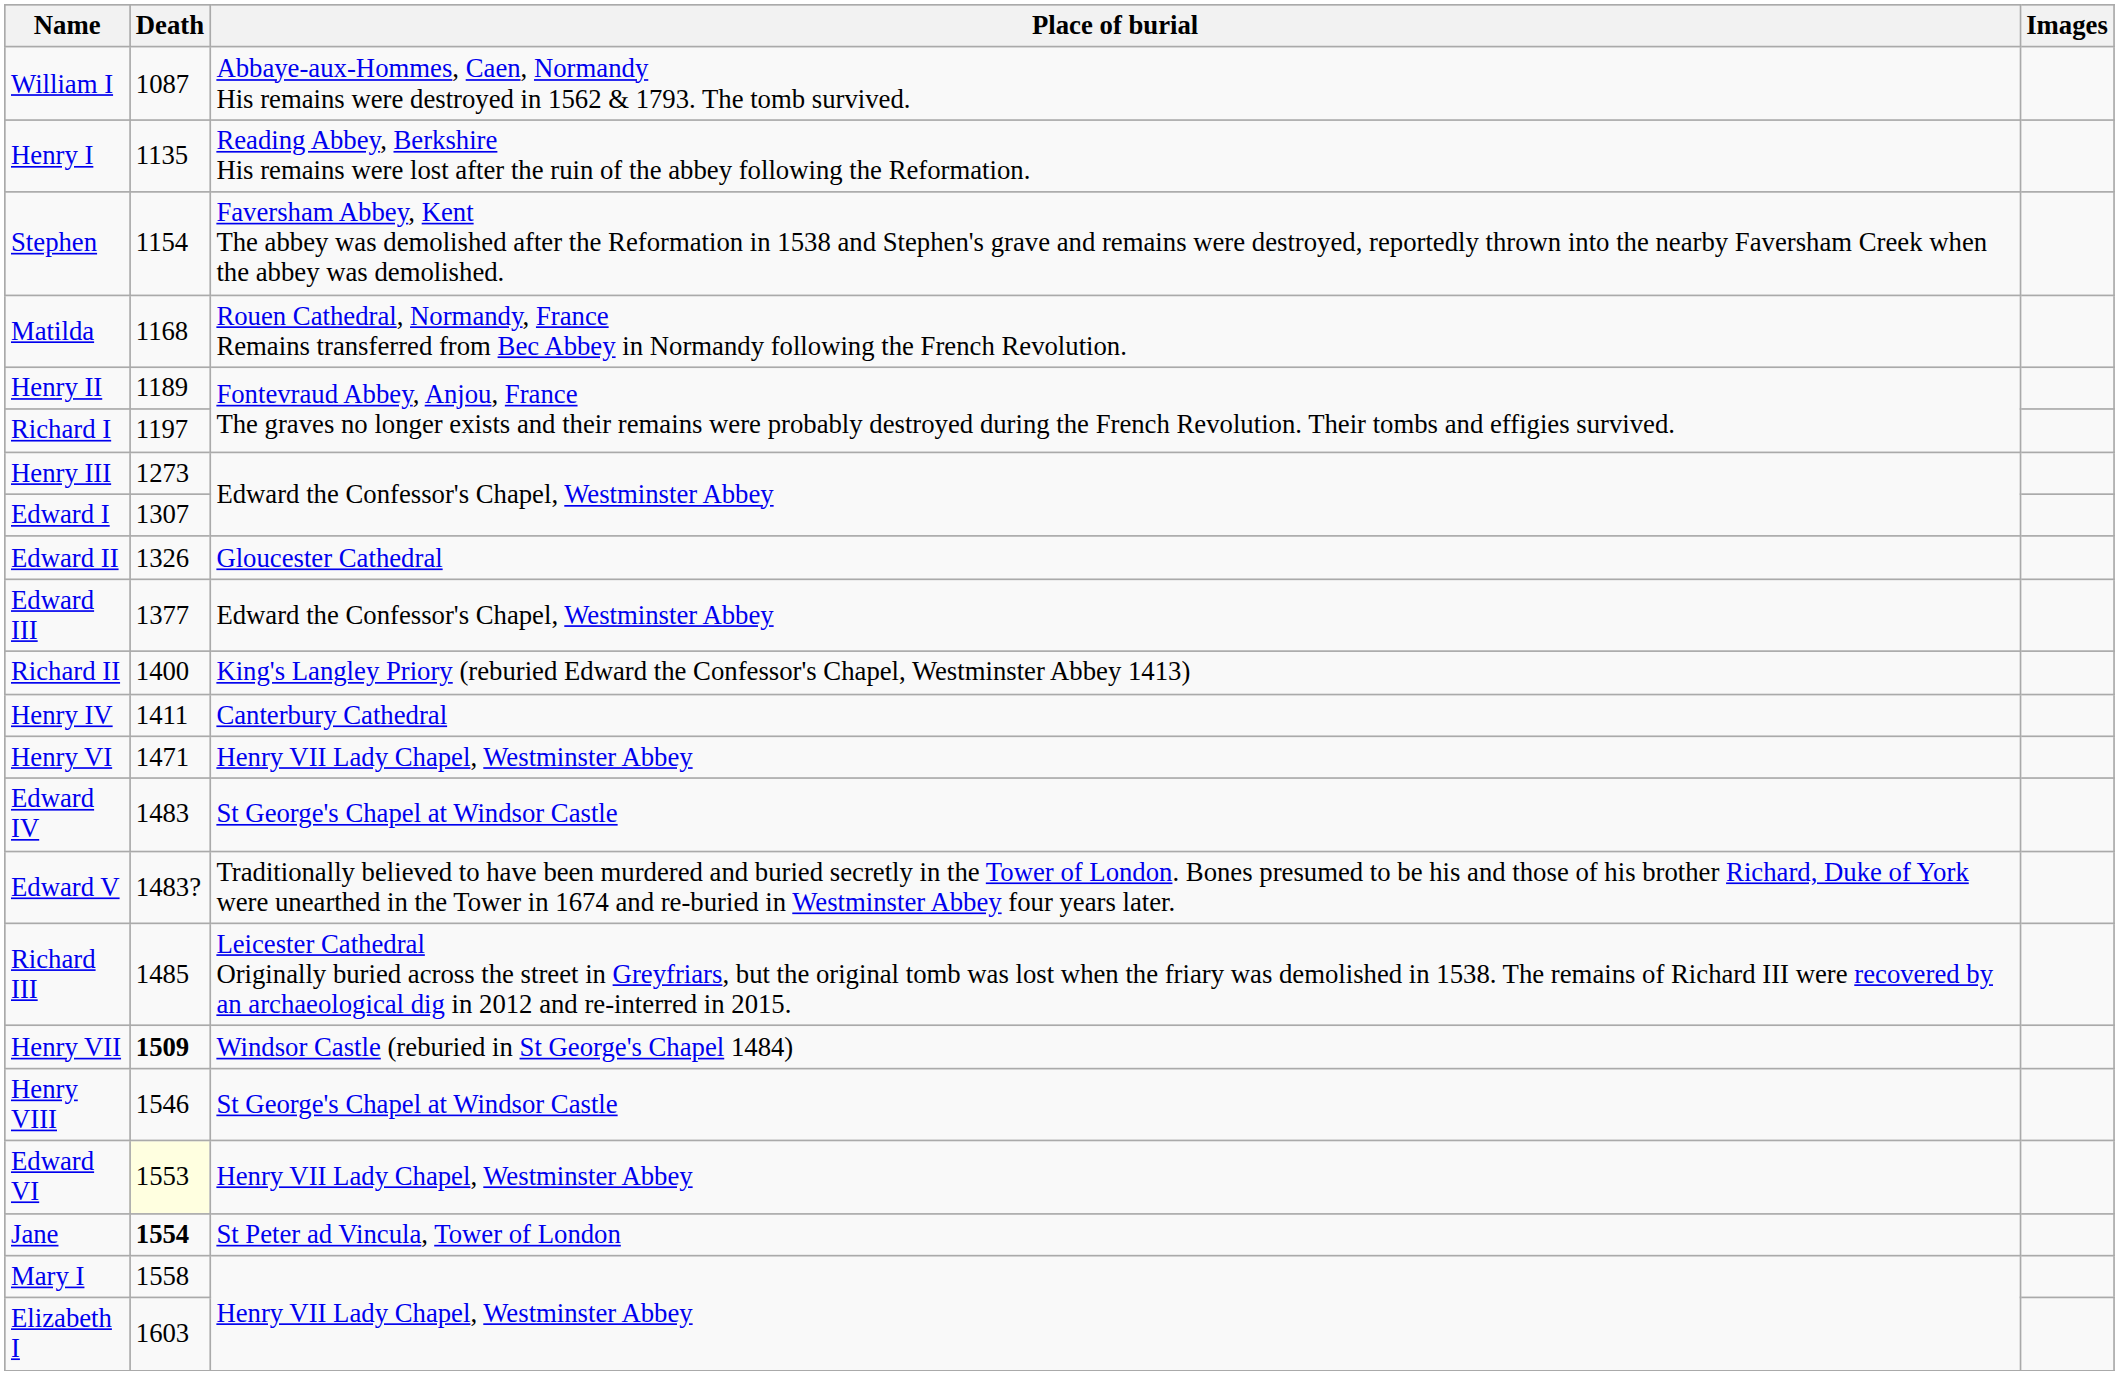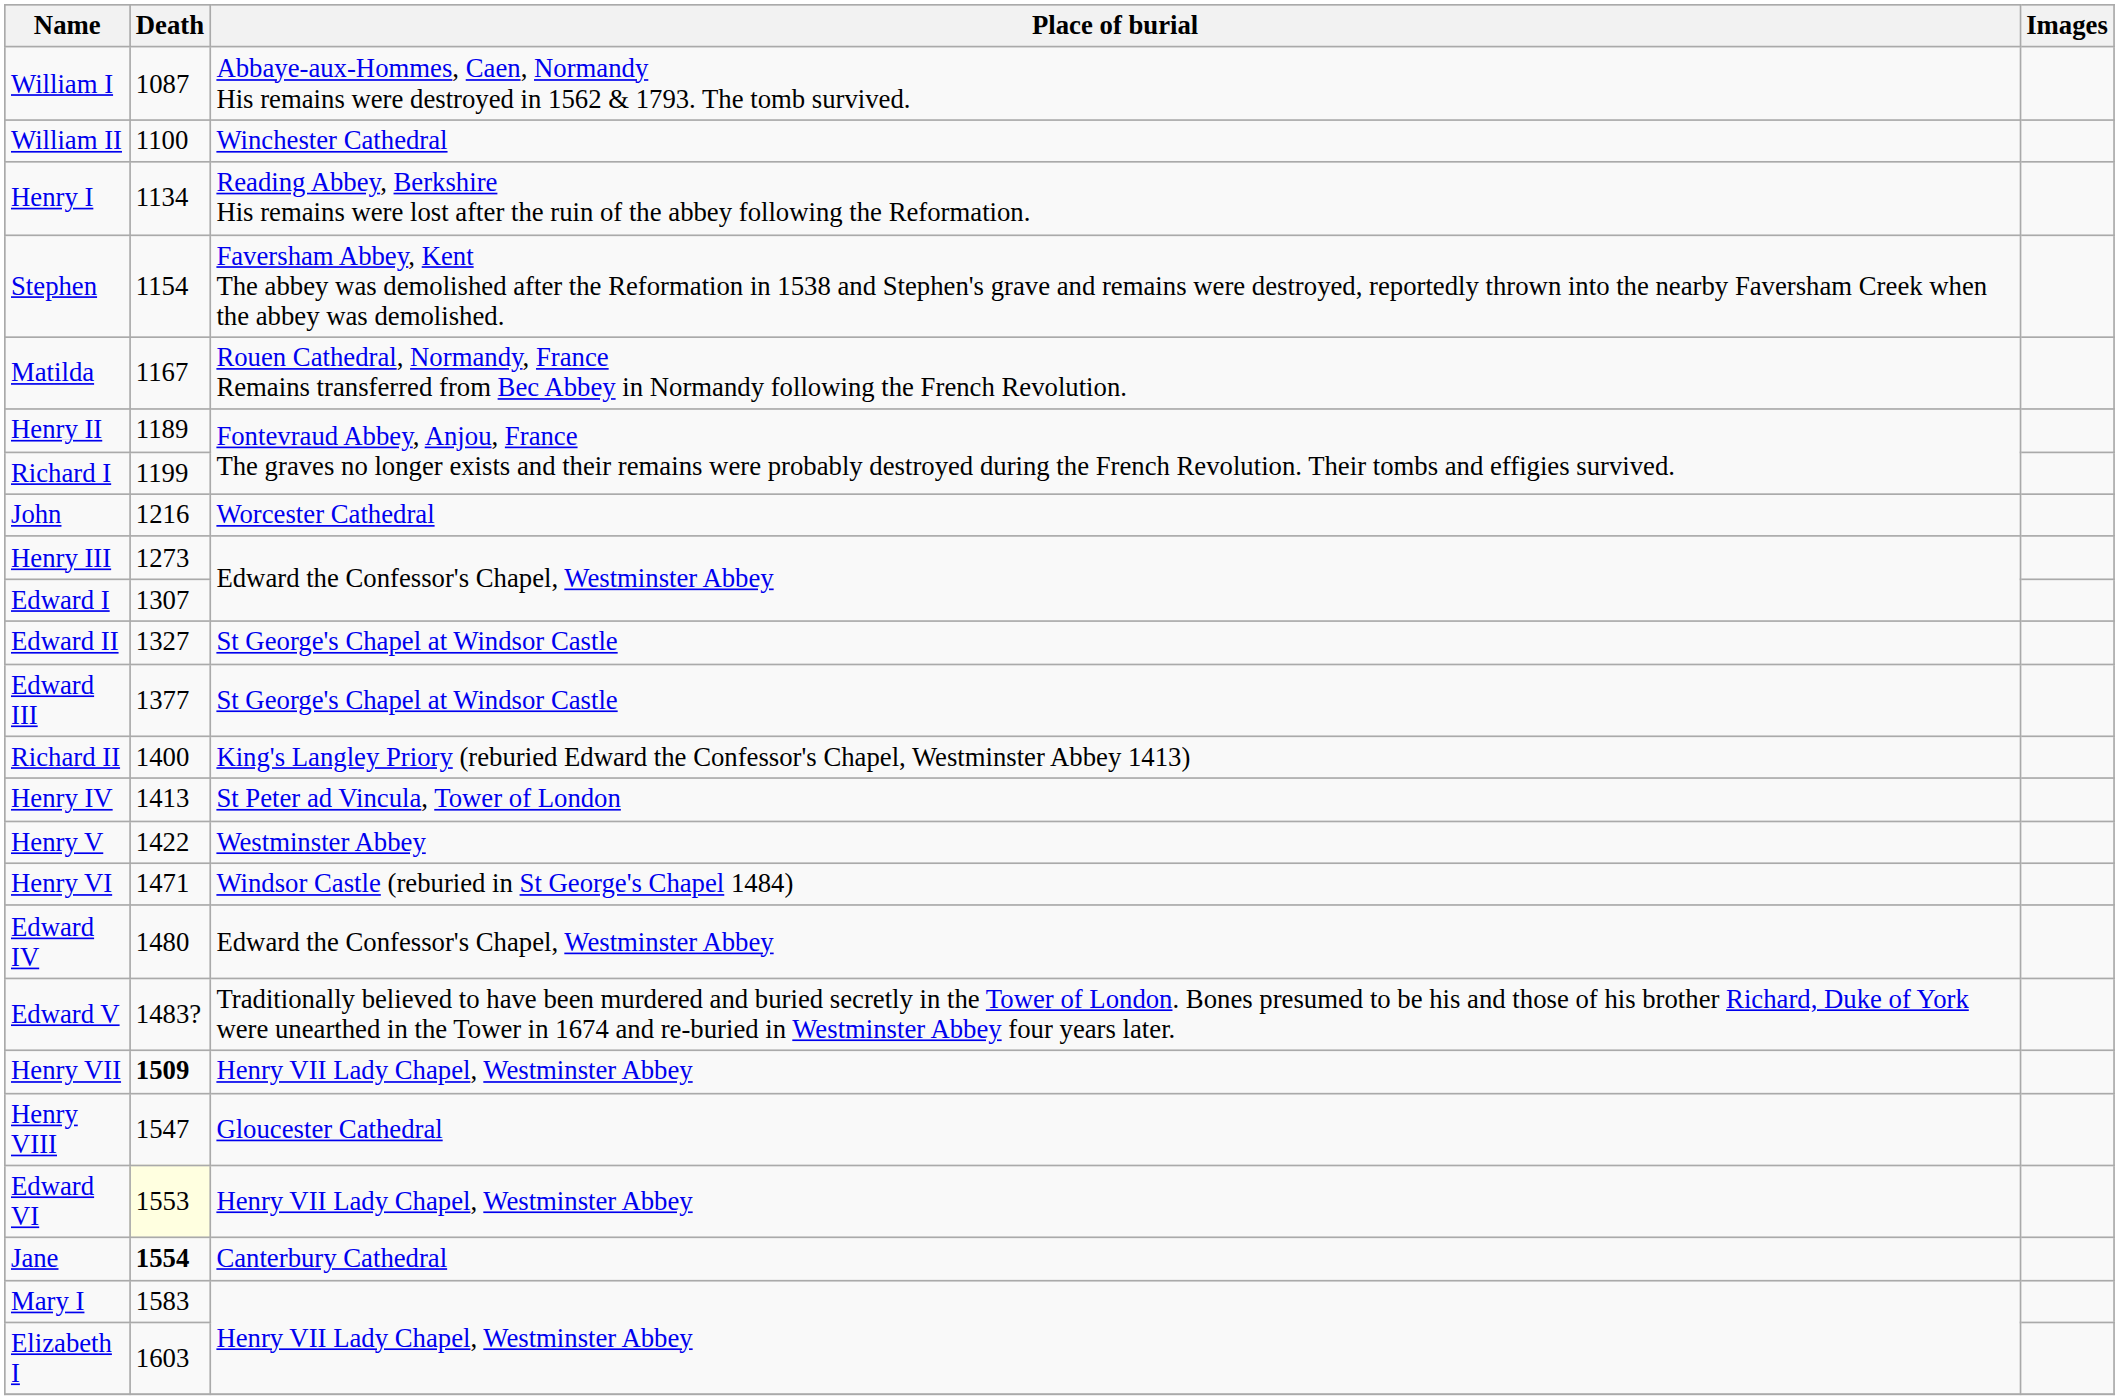 <table class="wikitable" width="100%">
 <tr>
 <th>Name</th>
 <th>Death</th>
 <th>Place of burial</th>
 <th>Images</th>
 </tr>
 <tr>
 <td><a href='#'>William I</a></td>
 <td>1087</td>
 <td><a href='#'>Abbaye-aux-Hommes</a>, <a href='#'>Caen</a>, <a href='#'>Normandy</a><br>His remains were destroyed in 1562 & 1793. The tomb survived.</td>
 <td></td>
 </tr>
 <tr>
+<td><a href='#'>William II</a></td>
+<td>1100</td>
+<td><a href='#'>Winchester Cathedral</a></td>
+<td></td>
+</tr>
+<tr>
 <td><a href='#'>Henry I</a></td>
-<td>1135</td>
+<td>1134</td>
 <td><a href='#'>Reading Abbey</a>, <a href='#'>Berkshire</a><br> His remains were lost after the ruin of the abbey following the Reformation.</td>
 <td> </td>
 </tr>
 <tr>
 <td><a href='#'>Stephen</a></td>
 <td>1154</td>
 <td><a href='#'>Faversham Abbey</a>, <a href='#'>Kent</a><br>The abbey was demolished after the Reformation in 1538 and Stephen's grave and remains were destroyed, reportedly thrown into the nearby Faversham Creek when the abbey was demolished.</td>
 <td></td>
 </tr>
 <tr>
 <td><a href='#'>Matilda</a></td>
-<td>1168</td>
+<td>1167</td>
 <td><a href='#'>Rouen Cathedral</a>, <a href='#'>Normandy</a>, <a href='#'>France</a><br> Remains transferred from <a href='#'>Bec Abbey</a> in Normandy following the French Revolution.</td>
 <td></td>
 </tr>
 <tr>
 <td><a href='#'>Henry II</a></td>
 <td>1189</td>
 <td rowspan="2"><a href='#'>Fontevraud Abbey</a>, <a href='#'>Anjou</a>, <a href='#'>France</a><br>The graves no longer exists and their remains were probably destroyed during the French Revolution. Their tombs and effigies survived.</td>
 <td></td>
 </tr>
 <tr>
 <td><a href='#'>Richard I</a></td>
-<td>1197</td>
+<td>1199</td>
+<td></td>
+</tr>
+<tr>
+<td><a href='#'>John</a></td>
+<td>1216</td>
+<td><a href='#'>Worcester Cathedral</a></td>
 <td></td>
 </tr>
 <tr>
 <td><a href='#'>Henry III</a></td>
 <td>1273</td>
 <td rowspan="2">Edward the Confessor's Chapel, <a href='#'>Westminster Abbey</a></td>
 <td></td>
 </tr>
 <tr>
 <td><a href='#'>Edward I</a></td>
 <td>1307</td>
 <td></td>
 </tr>
 <tr>
 <td><a href='#'>Edward II</a></td>
-<td>1326</td>
-<td><a href='#'>Gloucester Cathedral</a></td>
+<td>1327</td>
+<td><a href='#'>St George's Chapel at Windsor Castle</a></td>
 <td></td>
 </tr>
 <tr>
 <td><a href='#'>Edward III</a></td>
 <td>1377</td>
-<td>Edward the Confessor's Chapel, <a href='#'>Westminster Abbey</a></td>
+<td><a href='#'>St George's Chapel at Windsor Castle</a></td>
 <td></td>
 </tr>
 <tr>
 <td><a href='#'>Richard II</a></td>
 <td>1400</td>
 <td><a href='#'>King's Langley Priory</a> (reburied Edward the Confessor's Chapel, Westminster Abbey 1413)</td>
 <td></td>
 </tr>
 <tr>
 <td><a href='#'>Henry IV</a></td>
-<td>1411</td>
-<td><a href='#'>Canterbury Cathedral</a></td>
+<td>1413</td>
+<td><a href='#'>St Peter ad Vincula</a>, <a href='#'>Tower of London</a></td>
+<td></td>
+</tr>
+<tr>
+<td><a href='#'>Henry V</a></td>
+<td>1422</td>
+<td><a href='#'>Westminster Abbey</a></td>
 <td></td>
 </tr>
 <tr>
 <td><a href='#'>Henry VI</a></td>
 <td>1471</td>
-<td><a href='#'>Henry VII Lady Chapel</a>, <a href='#'>Westminster Abbey</a></td>
+<td><a href='#'>Windsor Castle</a> (reburied in <a href='#'>St George's Chapel</a> 1484)</td>
 <td></td>
 </tr>
 <tr>
 <td><a href='#'>Edward IV</a></td>
-<td>1483</td>
-<td><a href='#'>St George's Chapel at Windsor Castle</a></td>
+<td>1480</td>
+<td>Edward the Confessor's Chapel, <a href='#'>Westminster Abbey</a></td>
 <td></td>
 </tr>
 <tr>
 <td><a href='#'>Edward V</a></td>
 <td>1483?</td>
 <td>Traditionally believed to have been murdered and buried secretly in the <a href='#'>Tower of London</a>. Bones presumed to be his and those of his brother <a href='#'>Richard, Duke of York</a> were unearthed in the Tower in 1674 and re-buried in <a href='#'>Westminster Abbey</a> four years later.</td>
 <td></td>
 </tr>
 <tr>
-<td><a href='#'>Richard III</a></td>
-<td>1485</td>
-<td><a href='#'>Leicester Cathedral</a><br>Originally buried across the street in <a href='#'>Greyfriars</a>, but the original tomb was lost when the friary was demolished in 1538. The remains of Richard III were <a href='#'>recovered by an archaeological dig</a> in 2012 and re-interred in 2015.</td>
-<td></td>
-</tr>
-<tr>
 <td><a href='#'>Henry VII</a></td>
 <td><strong>1509</strong></td>
-<td><a href='#'>Windsor Castle</a> (reburied in <a href='#'>St George's Chapel</a> 1484)</td>
+<td><a href='#'>Henry VII Lady Chapel</a>, <a href='#'>Westminster Abbey</a></td>
 <td></td>
 </tr>
 <tr>
 <td><a href='#'>Henry VIII</a></td>
-<td>1546</td>
-<td><a href='#'>St George's Chapel at Windsor Castle</a></td>
+<td>1547</td>
+<td><a href='#'>Gloucester Cathedral</a></td>
 <td></td>
 </tr>
 <tr>
 <td><a href='#'>Edward VI</a></td>
 <td style="background: lightyellow;">1553</td>
 <td><a href='#'>Henry VII Lady Chapel</a>, <a href='#'>Westminster Abbey</a></td>
 <td></td>
 </tr>
 <tr>
 <td><a href='#'>Jane</a></td>
 <td><strong>1554</strong></td>
-<td><a href='#'>St Peter ad Vincula</a>, <a href='#'>Tower of London</a></td>
+<td><a href='#'>Canterbury Cathedral</a></td>
 <td></td>
 </tr>
 <tr>
 <td><a href='#'>Mary I</a></td>
-<td>1558</td>
+<td>1583</td>
 <td rowspan="2"><a href='#'>Henry VII Lady Chapel</a>, <a href='#'>Westminster Abbey</a></td>
 </tr>
 <tr>
 <td><a href='#'>Elizabeth I</a></td>
 <td>1603</td>
 <td></td>
 </tr>
 <tr>
 </tr>
 </table>
